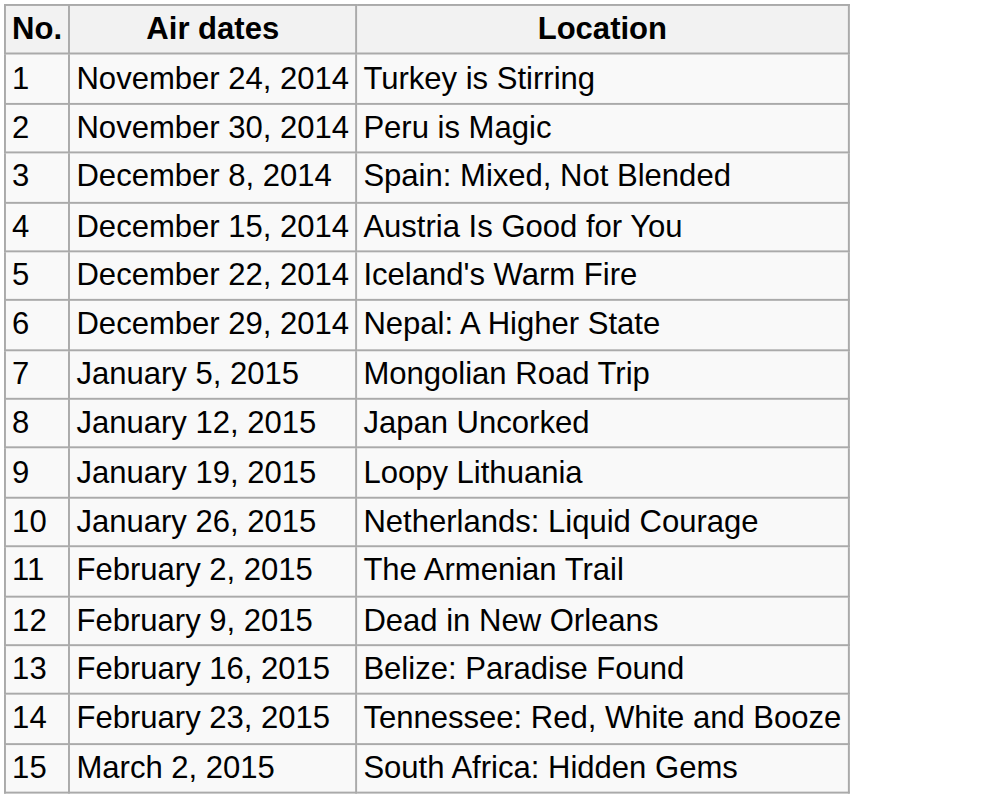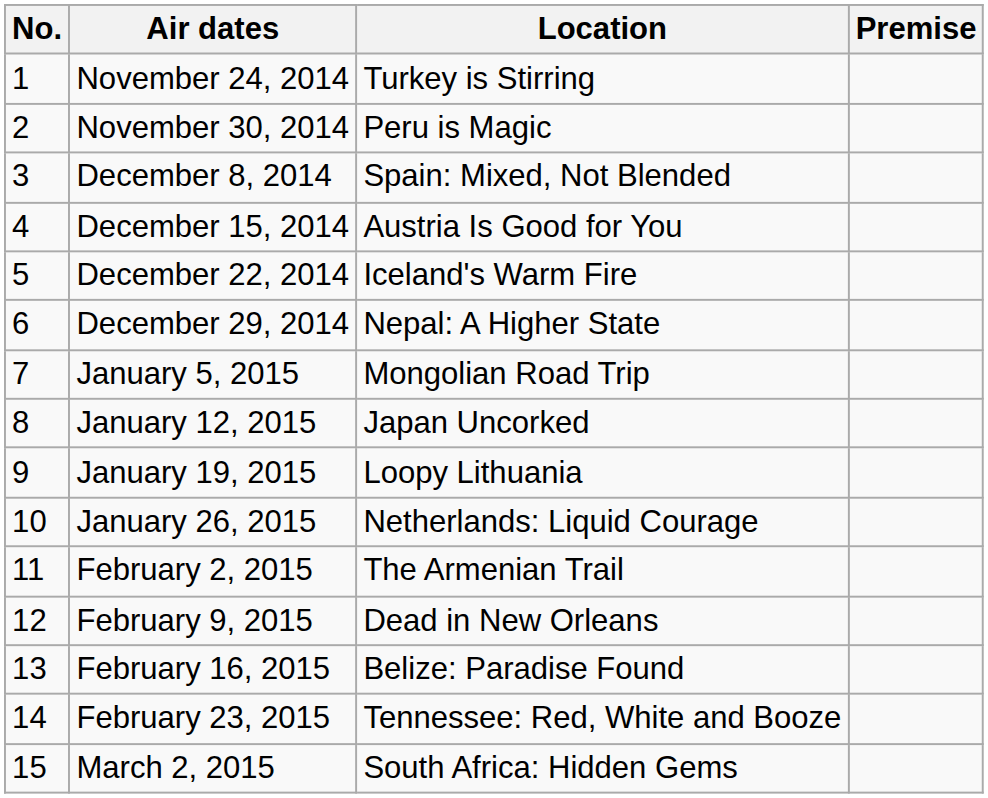 <table class="wikitable">
 <tr style="background:#EFEFEF">
 <th>No.</th>
 <th>Air dates</th>
 <th>Location</th>
+<th>Premise</th>
 </tr>
 <tr>
 <td>1</td>
 <td>November 24, 2014</td>
 <td>Turkey is Stirring</td>
+<td></td>
 </tr>
 <tr>
 <td>2</td>
 <td>November 30, 2014</td>
 <td>Peru is Magic</td>
+<td></td>
 </tr>
 <tr>
 <td>3</td>
 <td>December 8, 2014</td>
 <td>Spain: Mixed, Not Blended</td>
+<td></td>
 </tr>
 <tr>
 <td>4</td>
 <td>December 15, 2014</td>
 <td>Austria Is Good for You</td>
+<td></td>
 </tr>
 <tr>
 <td>5</td>
 <td>December 22, 2014</td>
 <td>Iceland's Warm Fire</td>
+<td></td>
 </tr>
 <tr>
 <td>6</td>
 <td>December 29, 2014</td>
 <td>Nepal: A Higher State</td>
+<td></td>
 </tr>
 <tr>
 <td>7</td>
 <td>January 5, 2015</td>
 <td>Mongolian Road Trip</td>
+<td></td>
 </tr>
 <tr>
 <td>8</td>
 <td>January 12, 2015</td>
 <td>Japan Uncorked</td>
+<td></td>
 </tr>
 <tr>
 <td>9</td>
 <td>January 19, 2015</td>
 <td>Loopy Lithuania</td>
+<td></td>
 </tr>
 <tr>
 <td>10</td>
 <td>January 26, 2015</td>
 <td>Netherlands: Liquid Courage</td>
+<td></td>
 </tr>
 <tr>
 <td>11</td>
 <td>February 2, 2015</td>
 <td>The Armenian Trail</td>
+<td></td>
 </tr>
 <tr>
 <td>12</td>
 <td>February 9, 2015</td>
 <td>Dead in New Orleans</td>
+<td></td>
 </tr>
 <tr>
 <td>13</td>
 <td>February 16, 2015</td>
 <td>Belize: Paradise Found</td>
+<td></td>
 </tr>
 <tr>
 <td>14</td>
 <td>February 23, 2015</td>
 <td>Tennessee: Red, White and Booze</td>
+<td></td>
 </tr>
 <tr>
 <td>15</td>
 <td>March 2, 2015</td>
 <td>South Africa: Hidden Gems</td>
+<td></td>
 </tr>
 </table>
